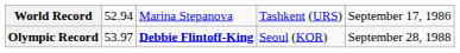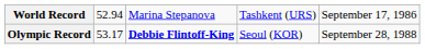 <table class="wikitable" style="font-size:95%;">
 <tr>
 <th>World Record</th>
 <td>52.94</td>
 <td> <a href='#'>Marina Stepanova</a></td>
 <td><a href='#'>Tashkent</a> (<a href='#'>URS</a>)</td>
 <td>September 17, 1986</td>
 </tr>
 <tr>
 <th>Olympic Record</th>
-<td>53.97</td>
+<td>53.17</td>
 <td><strong> <a href='#'>Debbie Flintoff-King</a></strong></td>
 <td><a href='#'>Seoul</a> (<a href='#'>KOR</a>)</td>
 <td>September 28, 1988</td>
 </tr>
 </table>
